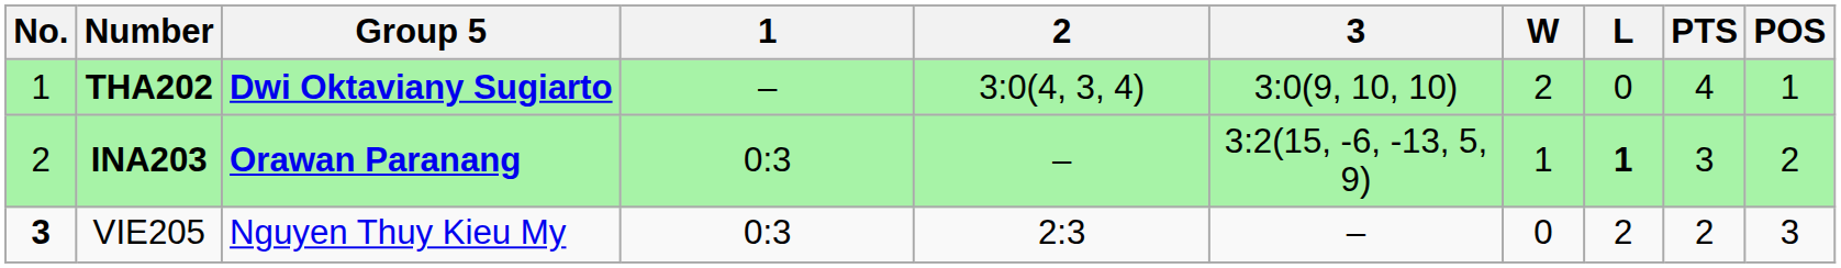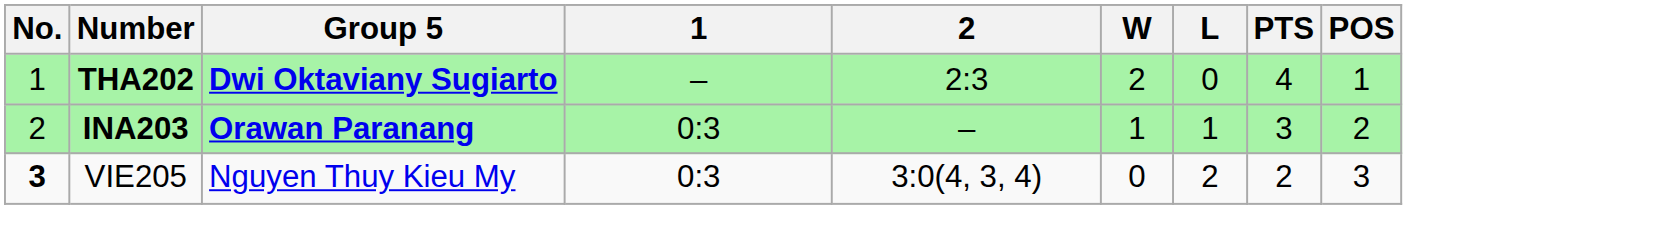 <table class=wikitable style="text-align:center;">
 <tr>
 <th>No.</th>
 <th>Number</th>
 <th>Group 5</th>
 <th width=130>1</th>
 <th width=130>2</th>
-<th width=130>3</th>
 <th width=30>W</th>
 <th width=30>L</th>
 <th width=30>PTS</th>
 <th width=30>POS</th>
 </tr>
 <tr bgcolor=#a7f3a7>
 <td>1</td>
 <td><strong>THA202</strong></td>
 <td style="text-align:left;"> <strong><a href='#'>Dwi Oktaviany Sugiarto</a></strong></td>
 <td>–</td>
-<td>3:0(4, 3, 4)</td>
-<td>3:0(9, 10, 10)</td>
+<td>2:3</td>
 <td>2</td>
 <td>0</td>
 <td>4</td>
 <td>1</td>
 </tr>
 <tr bgcolor=#a7f3a7>
 <td>2</td>
 <td><strong>INA203</strong></td>
 <td style="text-align:left;"> <strong><a href='#'>Orawan Paranang</a></strong></td>
 <td>0:3</td>
 <td>–</td>
-<td>3:2(15, -6, -13, 5, 9)</td>
 <td>1</td>
-<td><strong>1</strong></td>
+<td>1</td>
 <td>3</td>
 <td>2</td>
 </tr>
 <tr>
 <td><strong>3</strong></td>
 <td>VIE205</td>
 <td style="text-align:left;"> <a href='#'>Nguyen Thuy Kieu My</a></td>
 <td>0:3</td>
-<td>2:3</td>
-<td>–</td>
+<td>3:0(4, 3, 4)</td>
 <td>0</td>
 <td>2</td>
 <td>2</td>
 <td>3</td>
 </tr>
 </table>
